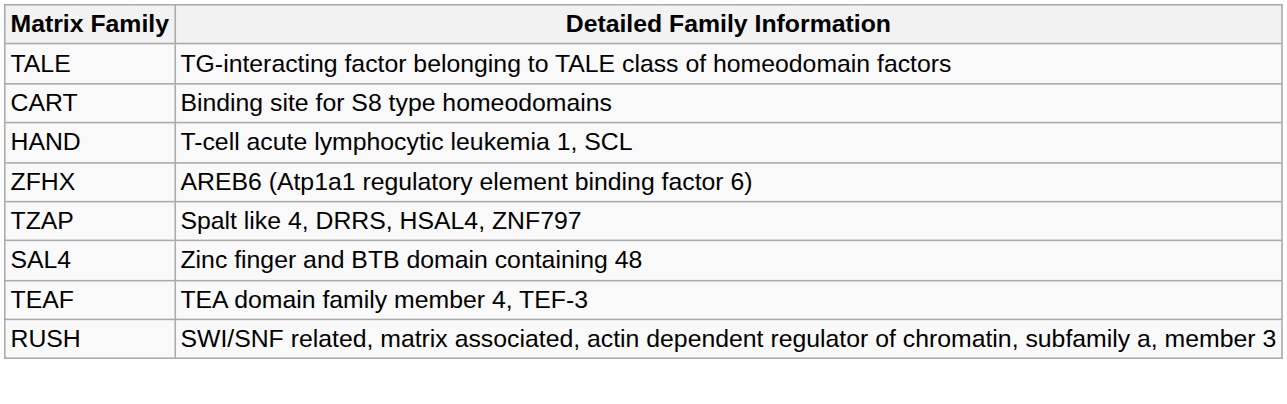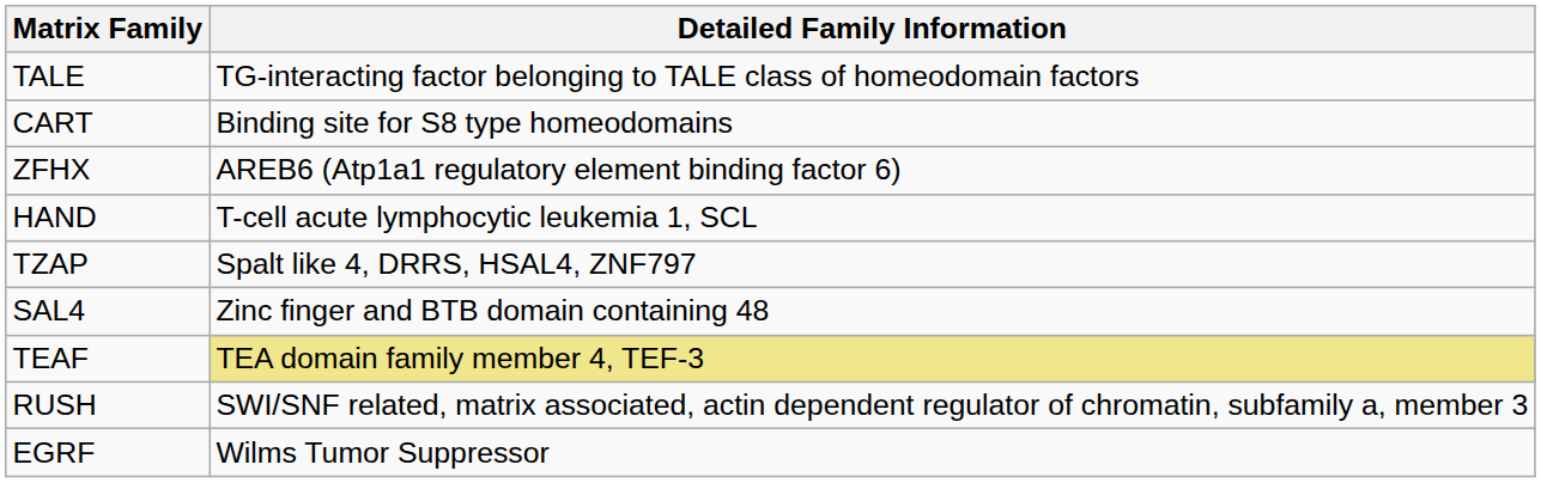 <table class="wikitable">
 <tr>
 <th>Matrix Family</th>
 <th>Detailed Family Information</th>
 </tr>
 <tr>
 <td>TALE</td>
 <td>TG-interacting factor belonging to TALE class of homeodomain factors</td>
 </tr>
 <tr>
 <td>CART</td>
 <td>Binding site for S8 type homeodomains</td>
 </tr>
 <tr>
+<td>ZFHX</td>
+<td>AREB6 (Atp1a1 regulatory element binding factor 6)</td>
+</tr>
+<tr>
 <td>HAND</td>
 <td>T-cell acute lymphocytic leukemia 1, SCL</td>
-</tr>
-<tr>
-<td>ZFHX</td>
-<td>AREB6 (Atp1a1 regulatory element binding factor 6)</td>
 </tr>
 <tr>
 <td>TZAP</td>
 <td>Spalt like 4, DRRS, HSAL4, ZNF797</td>
 </tr>
 <tr>
 <td>SAL4</td>
 <td>Zinc finger and BTB domain containing 48</td>
 </tr>
 <tr>
 <td>TEAF</td>
-<td>TEA domain family member 4, TEF-3</td>
+<td style="background: khaki;">TEA domain family member 4, TEF-3</td>
 </tr>
 <tr>
 <td>RUSH</td>
 <td>SWI/SNF related, matrix associated, actin dependent regulator of chromatin, subfamily a, member 3</td>
 </tr>
+<tr>
+<td>EGRF</td>
+<td>Wilms Tumor Suppressor</td>
+</tr>
 </table>
